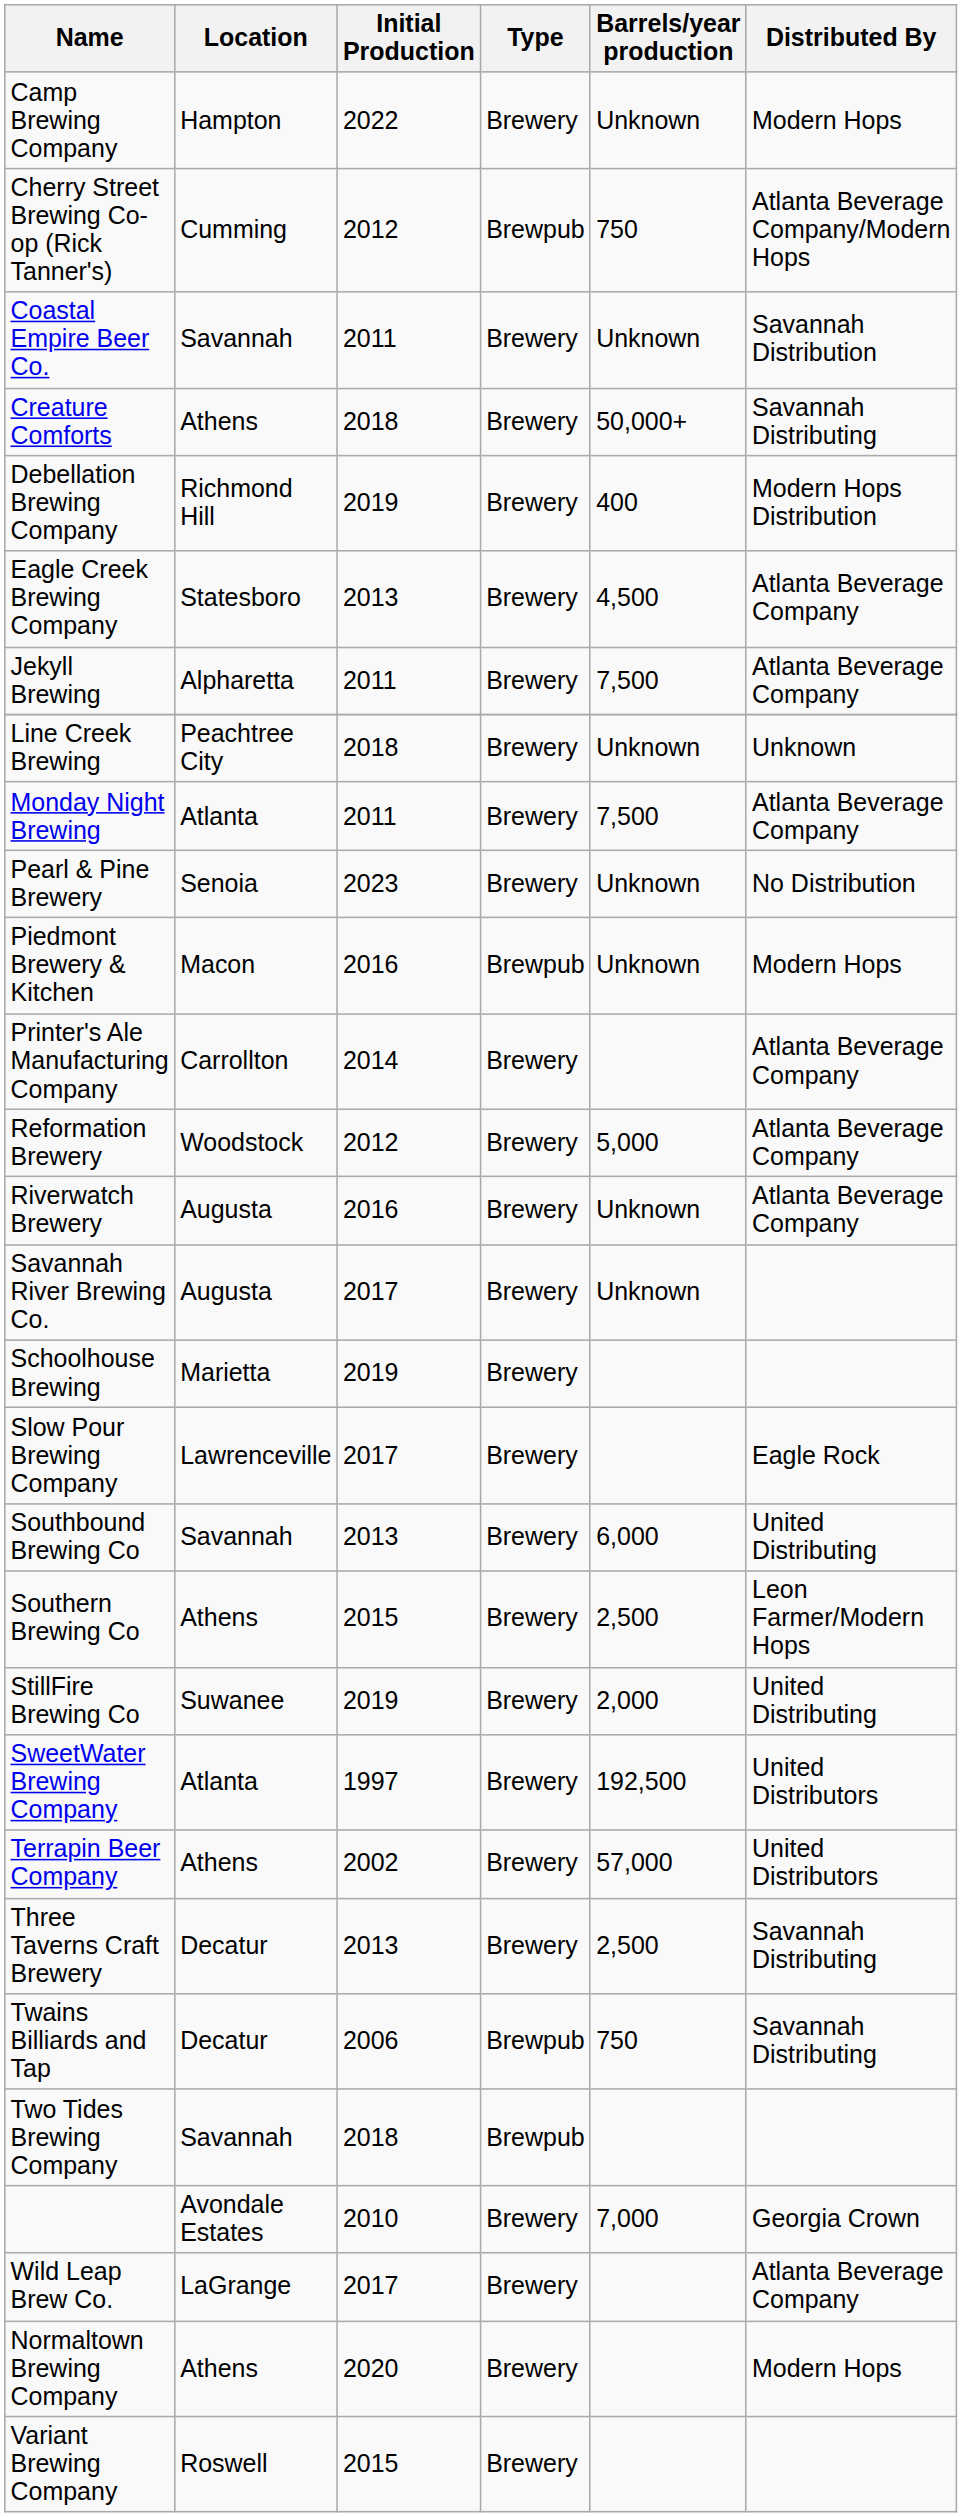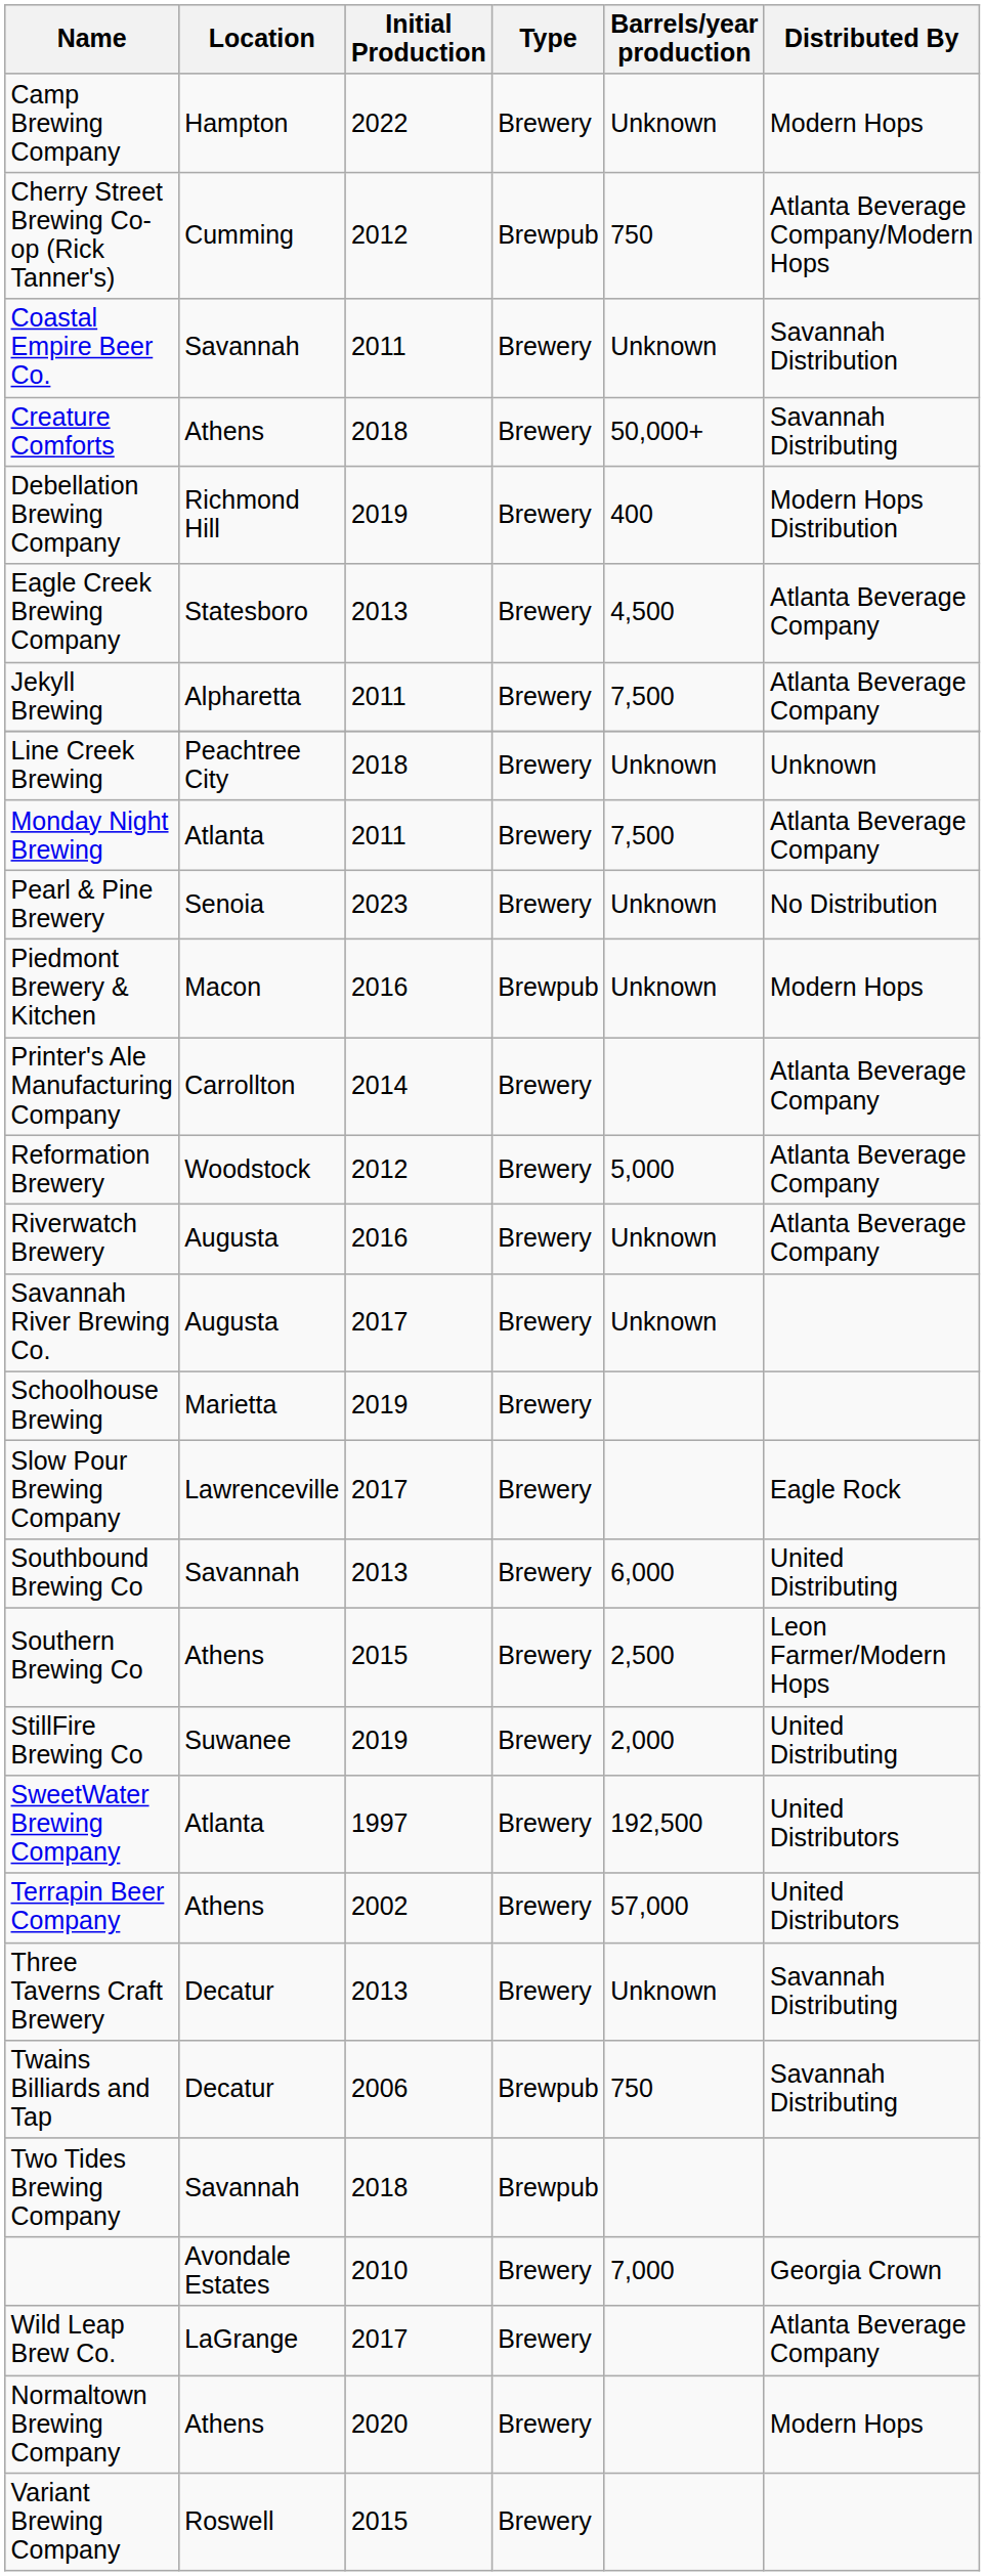 <table class="wikitable sortable">
 <tr>
 <th scope="col">Name</th>
 <th scope="col">Location</th>
 <th scope="col">Initial Production</th>
 <th scope="col">Type</th>
 <th data-sort-type="number">Barrels/year production</th>
 <th>Distributed By</th>
 </tr>
 <tr>
 <td>Camp Brewing Company</td>
 <td>Hampton</td>
 <td>2022</td>
 <td>Brewery</td>
 <td>Unknown</td>
 <td>Modern Hops</td>
 </tr>
 <tr>
 <td>Cherry Street Brewing Co-op (Rick Tanner's)</td>
 <td>Cumming</td>
 <td>2012</td>
 <td>Brewpub</td>
 <td>750</td>
 <td>Atlanta Beverage Company/Modern Hops</td>
 </tr>
 <tr>
 <td><a href='#'>Coastal Empire Beer Co.</a></td>
 <td>Savannah</td>
 <td>2011</td>
 <td>Brewery</td>
 <td>Unknown</td>
 <td>Savannah Distribution</td>
 </tr>
 <tr>
 <td><a href='#'>Creature Comforts</a></td>
 <td>Athens</td>
 <td>2018</td>
 <td>Brewery</td>
 <td>50,000+</td>
 <td>Savannah Distributing</td>
 </tr>
 <tr>
 <td>Debellation Brewing Company</td>
 <td>Richmond Hill</td>
 <td>2019</td>
 <td>Brewery</td>
 <td>400</td>
 <td>Modern Hops Distribution</td>
 </tr>
 <tr>
 <td>Eagle Creek Brewing Company</td>
 <td>Statesboro</td>
 <td>2013</td>
 <td>Brewery</td>
 <td>4,500</td>
 <td>Atlanta Beverage Company</td>
 </tr>
 <tr>
 <td>Jekyll Brewing</td>
 <td>Alpharetta</td>
 <td>2011</td>
 <td>Brewery</td>
 <td>7,500</td>
 <td>Atlanta Beverage Company</td>
 </tr>
 <tr>
 </tr>
 <tr>
 <td>Line Creek Brewing</td>
 <td>Peachtree City</td>
 <td>2018</td>
 <td>Brewery</td>
 <td>Unknown</td>
 <td>Unknown</td>
 </tr>
 <tr>
 <td><a href='#'>Monday Night Brewing</a></td>
 <td>Atlanta</td>
 <td>2011</td>
 <td>Brewery</td>
 <td>7,500</td>
 <td>Atlanta Beverage Company</td>
 </tr>
 <tr>
 <td>Pearl & Pine Brewery</td>
 <td>Senoia</td>
 <td>2023</td>
 <td>Brewery</td>
 <td>Unknown</td>
 <td>No Distribution</td>
 </tr>
 <tr>
 <td>Piedmont Brewery & Kitchen</td>
 <td>Macon</td>
 <td>2016</td>
 <td>Brewpub</td>
 <td>Unknown</td>
 <td>Modern Hops</td>
 </tr>
 <tr>
 <td>Printer's Ale Manufacturing Company </td>
 <td>Carrollton</td>
 <td>2014</td>
 <td>Brewery</td>
 <td></td>
 <td>Atlanta Beverage Company</td>
 </tr>
 <tr>
 <td>Reformation Brewery</td>
 <td>Woodstock</td>
 <td>2012</td>
 <td>Brewery</td>
 <td>5,000</td>
 <td>Atlanta Beverage Company</td>
 </tr>
 <tr>
 <td>Riverwatch Brewery</td>
 <td>Augusta</td>
 <td>2016</td>
 <td>Brewery</td>
 <td>Unknown</td>
 <td>Atlanta Beverage Company</td>
 </tr>
 <tr>
 <td>Savannah River Brewing Co.</td>
 <td>Augusta</td>
 <td>2017</td>
 <td>Brewery</td>
 <td>Unknown</td>
 <td></td>
 </tr>
 <tr>
 <td>Schoolhouse Brewing</td>
 <td>Marietta</td>
 <td>2019</td>
 <td>Brewery</td>
 <td></td>
 <td></td>
 </tr>
 <tr>
 <td>Slow Pour Brewing Company</td>
 <td>Lawrenceville</td>
 <td>2017</td>
 <td>Brewery</td>
 <td></td>
 <td>Eagle Rock</td>
 </tr>
 <tr>
 <td>Southbound Brewing Co</td>
 <td>Savannah</td>
 <td>2013</td>
 <td>Brewery</td>
 <td>6,000</td>
 <td>United Distributing</td>
 </tr>
 <tr>
 <td>Southern Brewing Co</td>
 <td>Athens</td>
 <td>2015</td>
 <td>Brewery</td>
 <td>2,500</td>
 <td>Leon Farmer/Modern Hops</td>
 </tr>
 <tr>
 <td>StillFire Brewing Co</td>
 <td>Suwanee</td>
 <td>2019</td>
 <td>Brewery</td>
 <td>2,000</td>
 <td>United Distributing</td>
 </tr>
 <tr>
 <td><a href='#'>SweetWater Brewing Company</a></td>
 <td>Atlanta</td>
 <td>1997</td>
 <td>Brewery</td>
 <td>192,500</td>
 <td>United Distributors</td>
 </tr>
 <tr>
 <td><a href='#'>Terrapin Beer Company</a></td>
 <td>Athens</td>
 <td>2002</td>
 <td>Brewery</td>
 <td>57,000</td>
 <td>United Distributors</td>
 </tr>
 <tr>
 <td>Three Taverns Craft Brewery</td>
 <td>Decatur</td>
 <td>2013</td>
 <td>Brewery</td>
-<td>2,500</td>
+<td>Unknown</td>
 <td>Savannah Distributing</td>
 </tr>
 <tr>
 <td>Twains Billiards and Tap</td>
 <td>Decatur</td>
 <td>2006</td>
 <td>Brewpub</td>
 <td>750</td>
 <td>Savannah Distributing</td>
 </tr>
 <tr>
 <td>Two Tides Brewing Company</td>
 <td>Savannah</td>
 <td>2018</td>
 <td>Brewpub</td>
 <td></td>
 <td></td>
 </tr>
 <tr>
 <td></td>
 <td>Avondale Estates</td>
 <td>2010</td>
 <td>Brewery</td>
 <td>7,000</td>
 <td>Georgia Crown</td>
 </tr>
 <tr>
 <td>Wild Leap Brew Co.</td>
 <td>LaGrange</td>
 <td>2017</td>
 <td>Brewery</td>
 <td></td>
 <td>Atlanta Beverage Company</td>
 </tr>
 <tr>
 <td>Normaltown Brewing Company</td>
 <td>Athens</td>
 <td>2020</td>
 <td>Brewery</td>
 <td></td>
 <td>Modern Hops</td>
 </tr>
 <tr>
 <td>Variant Brewing Company</td>
 <td>Roswell</td>
 <td>2015</td>
 <td>Brewery</td>
 <td></td>
 <td></td>
 </tr>
 </table>
